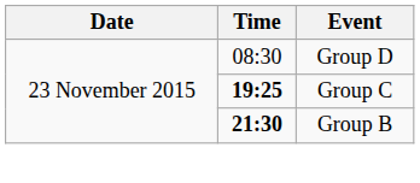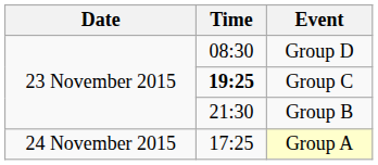 <table class = "wikitable" style="text-align:center;">
 <tr>
 <th width=150>Date</th>
 <th width=50>Time</th>
 <th width=80>Event</th>
 </tr>
 <tr>
 <td rowspan=3>23 November 2015</td>
 <td>08:30</td>
 <td>Group D</td>
 </tr>
 <tr>
 <td><strong>19:25</strong></td>
 <td>Group C</td>
 </tr>
 <tr>
-<td><strong>21:30</strong></td>
+<td>21:30</td>
 <td>Group B</td>
 </tr>
+<tr>
+<td>24 November 2015</td>
+<td>17:25</td>
+<td bgcolor=ffffcc>Group A</td>
+</tr>
 </table>
